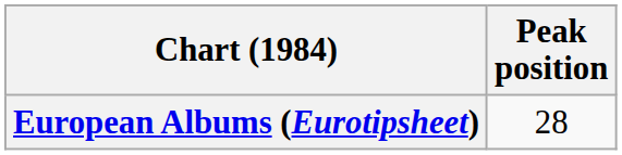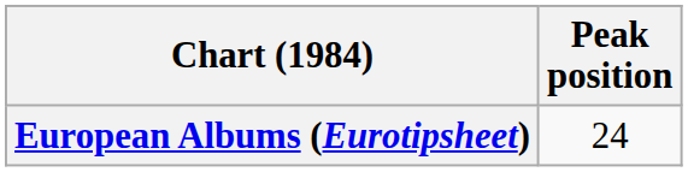 <table class="wikitable plainrowheaders" style="text-align:center">
 <tr>
 <th scope="col">Chart (1984)</th>
 <th scope="col">Peak<br>position</th>
 </tr>
 <tr>
 <th scope="row"><a href='#'>European Albums</a> (<em><a href='#'>Eurotipsheet</a></em>)</th>
-<td>28</td>
+<td>24</td>
 </tr>
 </table>
